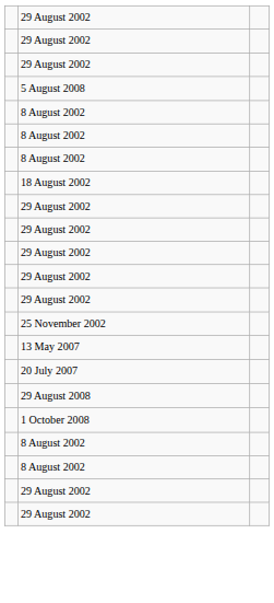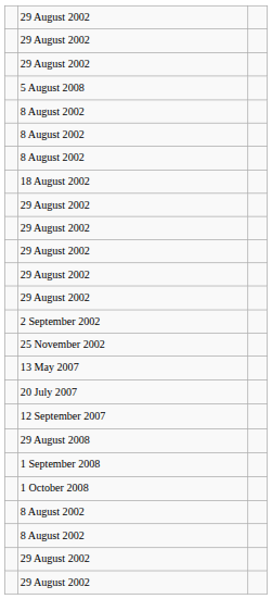 <table class="wikitable" style="font-size: 89%; float: left; width: 24em; margin-right: 1em; line-height: 1.65em">
 <tr>
 <td></td>
 <td>29 August 2002</td>
 <td><small></small></td>
 </tr>
 <tr>
 <td></td>
 <td>29 August 2002</td>
 <td><small></small></td>
 </tr>
 <tr>
 <td></td>
 <td>29 August 2002</td>
 <td><small></small></td>
 </tr>
 <tr>
 <td></td>
 <td>5 August 2008</td>
 <td><small></small> </td>
 </tr>
 <tr>
 <td></td>
 <td>8 August 2002</td>
 <td><small></small></td>
 </tr>
 <tr>
 <td></td>
 <td>8 August 2002</td>
 <td><small></small></td>
 </tr>
 <tr>
 <td></td>
 <td>8 August 2002</td>
 <td><small></small></td>
 </tr>
 <tr>
 <td></td>
 <td>18 August 2002</td>
 <td><small></small></td>
 </tr>
 <tr>
 <td></td>
 <td>29 August 2002</td>
 <td><small></small></td>
 </tr>
 <tr>
 <td></td>
 <td>29 August 2002</td>
 <td><small></small></td>
 </tr>
 <tr>
 <td></td>
 <td>29 August 2002</td>
 <td><small></small></td>
 </tr>
 <tr>
 <td></td>
 <td>29 August 2002</td>
 <td><small></small></td>
 </tr>
 <tr>
 <td></td>
 <td>29 August 2002</td>
 <td><small></small></td>
 </tr>
 <tr>
 <td></td>
+<td>2 September 2002</td>
+<td><small></small></td>
+</tr>
+<tr>
+<td></td>
 <td>25 November 2002</td>
 <td><small></small></td>
 </tr>
 <tr>
 <td></td>
 <td>13 May 2007</td>
 <td><small></small> </td>
 </tr>
 <tr>
 <td></td>
 <td>20 July 2007</td>
 <td><small></small> </td>
 </tr>
 <tr>
 <td></td>
+<td>12 September 2007</td>
+<td><small></small> </td>
+</tr>
+<tr>
+<td></td>
 <td>29 August 2008</td>
+<td><small></small> </td>
+</tr>
+<tr>
+<td></td>
+<td>1 September 2008</td>
 <td><small></small> </td>
 </tr>
 <tr>
 <td></td>
 <td>1 October 2008</td>
 <td><small></small> </td>
 </tr>
 <tr>
 <td></td>
 <td>8 August 2002</td>
 <td><small></small></td>
 </tr>
 <tr>
 <td></td>
 <td>8 August 2002</td>
 <td><small></small></td>
 </tr>
 <tr>
 <td></td>
 <td>29 August 2002</td>
 <td><small></small></td>
 </tr>
 <tr>
 <td></td>
 <td>29 August 2002</td>
 <td><small></small></td>
 </tr>
 </table>
